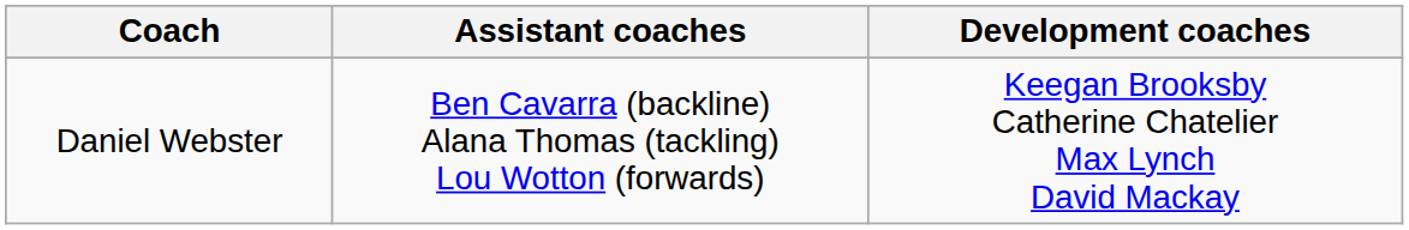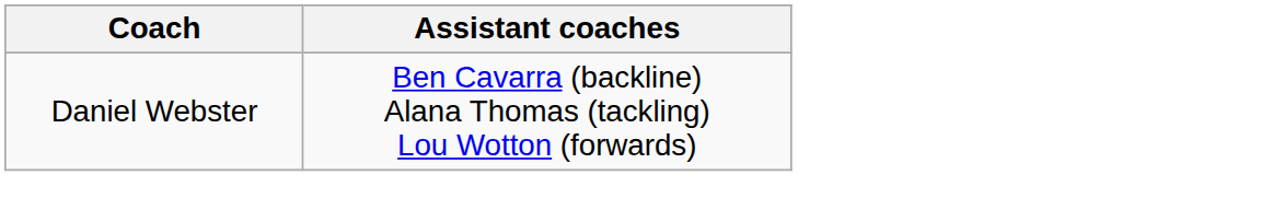 <table class="wikitable" style="text-align:center">
 <tr>
 <th scope="col" style="width:150px;">Coach</th>
 <th scope="col" style="width:250px;">Assistant coaches</th>
-<th scope="col" style="width:250px;">Development coaches</th>
 </tr>
 <tr>
 <td>Daniel Webster</td>
 <td><a href='#'>Ben Cavarra</a> (backline) <br> Alana Thomas (tackling) <br> <a href='#'>Lou Wotton</a> (forwards)</td>
-<td><a href='#'>Keegan Brooksby</a> <br> Catherine Chatelier <br> <a href='#'>Max Lynch</a> <br> <a href='#'>David Mackay</a></td>
 </tr>
 </table>
